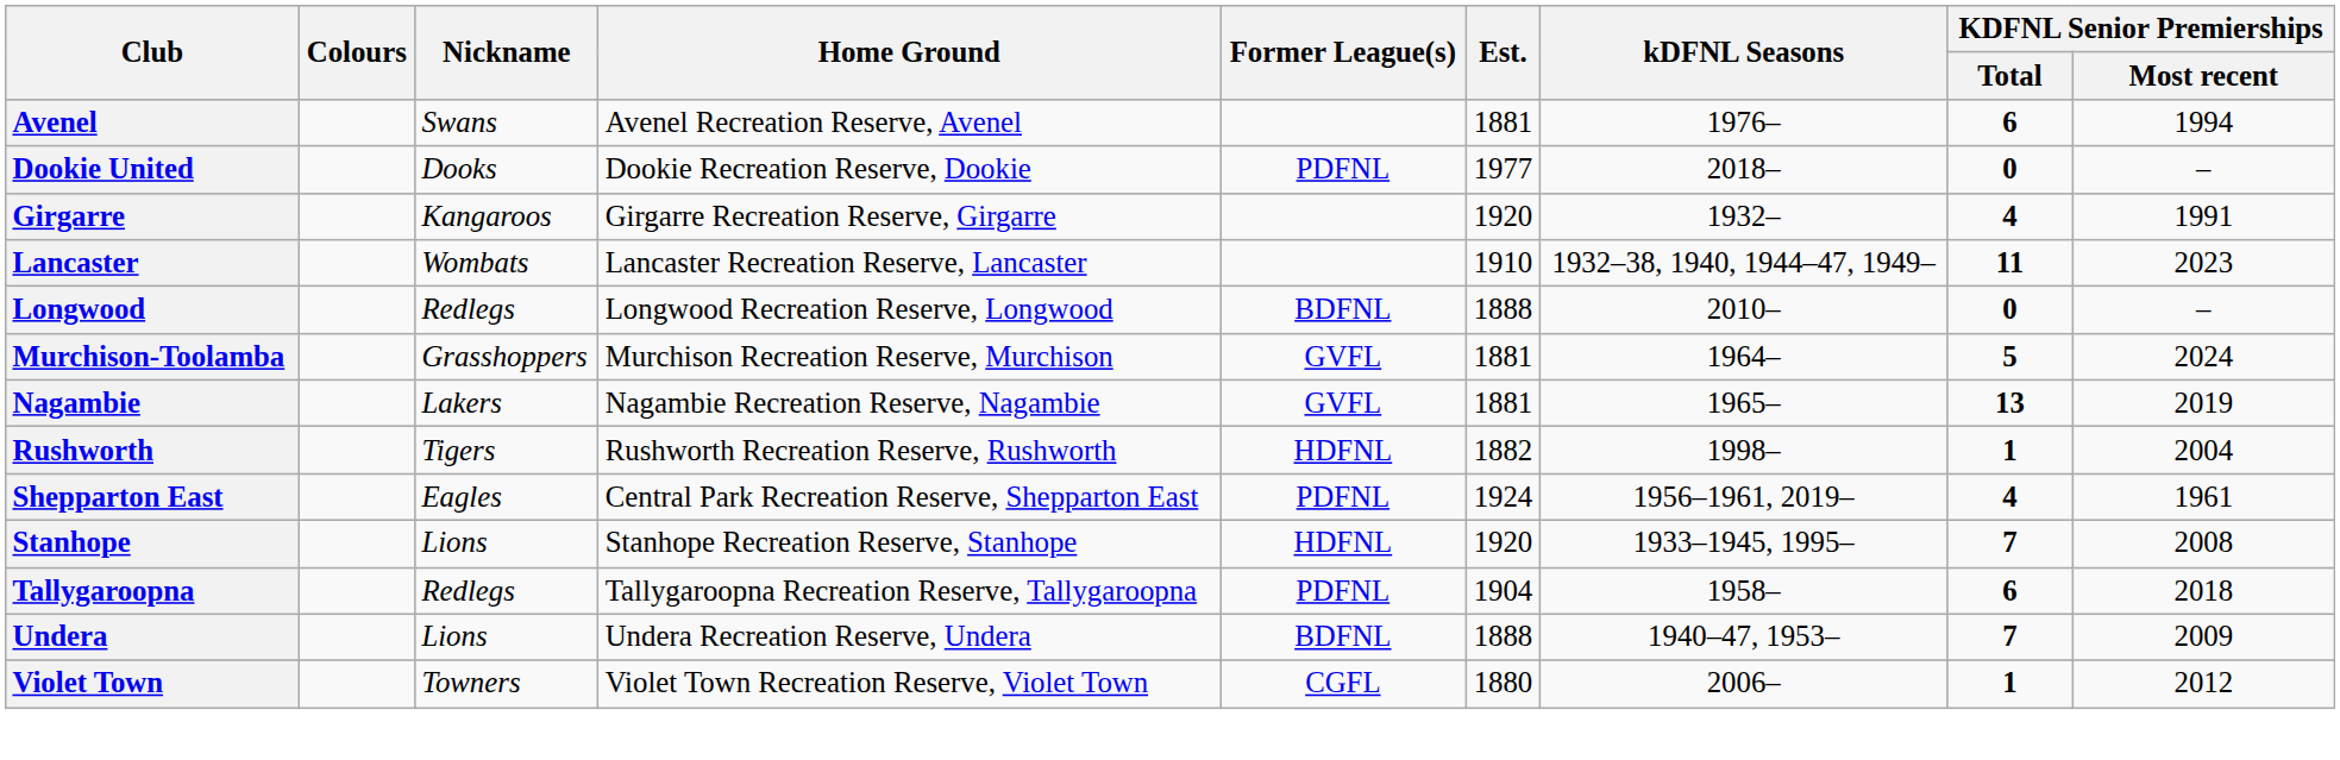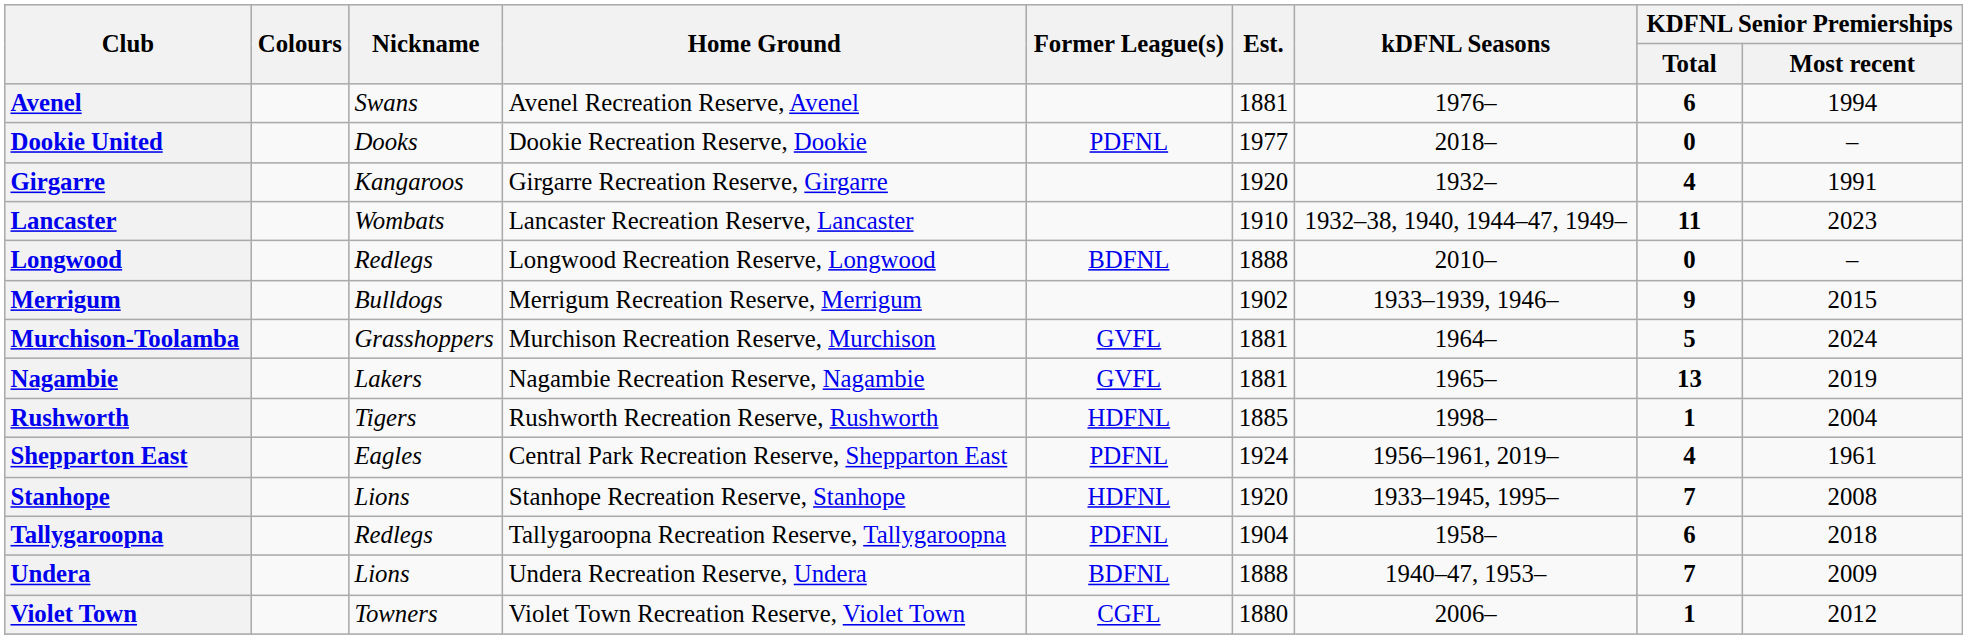 <table class="wikitable sortable mw-collapsible mw-collapsed" style="text-align:center; width:100%">
 <tr>
 <th rowspan="2">Club</th>
 <th rowspan="2">Colours</th>
 <th rowspan="2">Nickname</th>
 <th rowspan="2">Home Ground</th>
 <th rowspan="2">Former League(s)</th>
 <th rowspan="2">Est.</th>
 <th rowspan="2">kDFNL Seasons</th>
 <th colspan="2">KDFNL Senior Premierships</th>
 </tr>
 <tr>
 <th>Total</th>
 <th>Most recent</th>
 </tr>
 <tr>
 <th style="text-align:left"><a href='#'>Avenel</a></th>
 <td></td>
 <td align="left"><em>Swans</em></td>
 <td align="left">Avenel Recreation Reserve, <a href='#'>Avenel</a></td>
 <td align="center"></td>
 <td>1881</td>
 <td>1976–</td>
 <td align="center"><strong>6</strong></td>
 <td>1994</td>
 </tr>
 <tr>
 <th style="text-align:left"><a href='#'>Dookie United</a></th>
 <td></td>
 <td align="left"><em>Dooks</em></td>
 <td align="left">Dookie Recreation Reserve, <a href='#'>Dookie</a></td>
 <td align="center"><a href='#'>PDFNL</a></td>
 <td>1977</td>
 <td>2018–</td>
 <td align="center"><strong>0</strong></td>
 <td>–</td>
 </tr>
 <tr>
 <th style="text-align:left"><a href='#'>Girgarre</a></th>
 <td></td>
 <td align="left"><em>Kangaroos</em></td>
 <td align="left">Girgarre Recreation Reserve, <a href='#'>Girgarre</a></td>
 <td align="center"></td>
 <td>1920</td>
 <td>1932–</td>
 <td align="center"><strong>4</strong></td>
 <td>1991</td>
 </tr>
 <tr>
 <th style="text-align:left"><a href='#'>Lancaster</a></th>
 <td></td>
 <td align="left"><em>Wombats</em></td>
 <td align="left">Lancaster Recreation Reserve, <a href='#'>Lancaster</a></td>
 <td align="center"></td>
 <td>1910</td>
 <td>1932–38, 1940, 1944–47, 1949–</td>
 <td align="center"><strong>11</strong></td>
 <td>2023</td>
 </tr>
 <tr>
 <th style="text-align:left"><a href='#'>Longwood</a></th>
 <td></td>
 <td align="left"><em>Redlegs</em></td>
 <td align="left">Longwood Recreation Reserve, <a href='#'>Longwood</a></td>
 <td align="center"><a href='#'>BDFNL</a></td>
 <td>1888</td>
 <td>2010–</td>
 <td align="center"><strong>0</strong></td>
 <td>–</td>
 </tr>
 <tr>
+<th style="text-align:left"><a href='#'>Merrigum</a></th>
+<td></td>
+<td align="left"><em>Bulldogs</em></td>
+<td align="left">Merrigum Recreation Reserve, <a href='#'>Merrigum</a></td>
+<td align="center"></td>
+<td>1902</td>
+<td>1933–1939, 1946–</td>
+<td align="center"><strong>9</strong></td>
+<td>2015</td>
+</tr>
+<tr>
 <th style="text-align:left"><a href='#'>Murchison-Toolamba</a></th>
 <td></td>
 <td align="left"><em>Grasshoppers</em></td>
 <td align="left">Murchison Recreation Reserve, <a href='#'>Murchison</a></td>
 <td align="center"><a href='#'>GVFL</a></td>
 <td>1881</td>
 <td>1964–</td>
 <td align="center"><strong>5</strong></td>
 <td>2024</td>
 </tr>
 <tr>
 <th style="text-align:left"><a href='#'>Nagambie</a></th>
 <td></td>
 <td align="left"><em>Lakers</em></td>
 <td align="left">Nagambie Recreation Reserve, <a href='#'>Nagambie</a></td>
 <td align="center"><a href='#'>GVFL</a></td>
 <td>1881</td>
 <td>1965–</td>
 <td align="center"><strong>13</strong></td>
 <td>2019</td>
 </tr>
 <tr>
 <th style="text-align:left"><a href='#'>Rushworth</a></th>
 <td></td>
 <td align="left"><em>Tigers</em></td>
 <td align="left">Rushworth Recreation Reserve, <a href='#'>Rushworth</a></td>
 <td align="center"><a href='#'>HDFNL</a></td>
-<td>1882</td>
+<td>1885</td>
 <td>1998–</td>
 <td align="center"><strong>1</strong></td>
 <td>2004</td>
 </tr>
 <tr>
 <th style="text-align:left"><a href='#'>Shepparton East</a></th>
 <td></td>
 <td align="left"><em>Eagles</em></td>
 <td align="left">Central Park Recreation Reserve, <a href='#'>Shepparton East</a></td>
 <td align="center"><a href='#'>PDFNL</a></td>
 <td>1924</td>
 <td>1956–1961, 2019–</td>
 <td align="center"><strong>4</strong></td>
 <td>1961</td>
 </tr>
 <tr>
 <th style="text-align:left"><a href='#'>Stanhope</a></th>
 <td></td>
 <td align="left"><em>Lions</em></td>
 <td align="left">Stanhope Recreation Reserve, <a href='#'>Stanhope</a></td>
 <td align="center"><a href='#'>HDFNL</a></td>
 <td>1920</td>
 <td>1933–1945, 1995–</td>
 <td align="center"><strong>7</strong></td>
 <td>2008</td>
 </tr>
 <tr>
 <th style="text-align:left"><a href='#'>Tallygaroopna</a></th>
 <td></td>
 <td align="left"><em>Redlegs</em></td>
 <td align="left">Tallygaroopna Recreation Reserve, <a href='#'>Tallygaroopna</a></td>
 <td align="center"><a href='#'>PDFNL</a></td>
 <td>1904</td>
 <td>1958–</td>
 <td align="center"><strong>6</strong></td>
 <td>2018</td>
 </tr>
 <tr>
 <th style="text-align:left"><a href='#'>Undera</a></th>
 <td></td>
 <td align="left"><em>Lions</em></td>
 <td align="left">Undera Recreation Reserve, <a href='#'>Undera</a></td>
 <td align="center"><a href='#'>BDFNL</a></td>
 <td>1888</td>
 <td>1940–47, 1953–</td>
 <td align="center"><strong>7</strong></td>
 <td>2009</td>
 </tr>
 <tr>
 <th style="text-align:left"><a href='#'>Violet Town</a></th>
 <td></td>
 <td align="left"><em>Towners</em></td>
 <td align="left">Violet Town Recreation Reserve, <a href='#'>Violet Town</a></td>
 <td align="center"><a href='#'>CGFL</a></td>
 <td>1880</td>
 <td>2006–</td>
 <td align="center"><strong>1</strong></td>
 <td>2012</td>
 </tr>
 </table>
